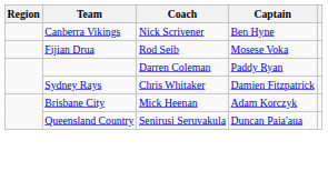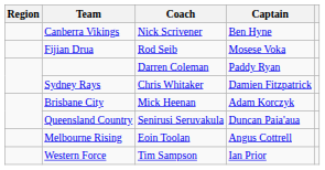 <table class="wikitable plainrowheaders" style="font-size:95%;">
 <tr>
 <th scope=col>Region</th>
 <th scope=col>Team</th>
 <th scope=col>Coach</th>
 <th scope=col>Captain</th>
 <th scope=col></th>
 </tr>
 <tr>
 <td></td>
 <td><a href='#'>Canberra Vikings</a></td>
 <td><a href='#'>Nick Scrivener</a></td>
 <td><a href='#'>Ben Hyne</a></td>
 <td align=center></td>
 </tr>
 <tr>
 <td></td>
 <td><a href='#'>Fijian Drua</a></td>
 <td><a href='#'>Rod Seib</a></td>
 <td><a href='#'>Mosese Voka</a></td>
 <td align=center></td>
 </tr>
 <tr>
 <td rowspan="2"></td>
 <td></td>
 <td><a href='#'>Darren Coleman</a></td>
 <td><a href='#'>Paddy Ryan</a></td>
 <td align=center></td>
 </tr>
 <tr>
 <td><a href='#'>Sydney Rays</a></td>
 <td><a href='#'>Chris Whitaker</a></td>
 <td><a href='#'>Damien Fitzpatrick</a></td>
 <td align=center></td>
 </tr>
 <tr>
 <td rowspan="2"></td>
 <td><a href='#'>Brisbane City</a></td>
 <td><a href='#'>Mick Heenan</a></td>
 <td><a href='#'>Adam Korczyk</a></td>
 <td align=center></td>
 </tr>
 <tr>
 <td><a href='#'>Queensland Country</a></td>
 <td><a href='#'>Senirusi Seruvakula</a></td>
 <td><a href='#'>Duncan Paia'aua</a></td>
 <td align=center></td>
 </tr>
+<tr>
+<td></td>
+<td><a href='#'>Melbourne Rising</a></td>
+<td><a href='#'>Eoin Toolan</a></td>
+<td><a href='#'>Angus Cottrell</a></td>
+<td align=center></td>
+</tr>
+<tr>
+<td></td>
+<td><a href='#'>Western Force</a></td>
+<td><a href='#'>Tim Sampson</a></td>
+<td><a href='#'>Ian Prior</a></td>
+<td align=center></td>
+</tr>
 </table>
